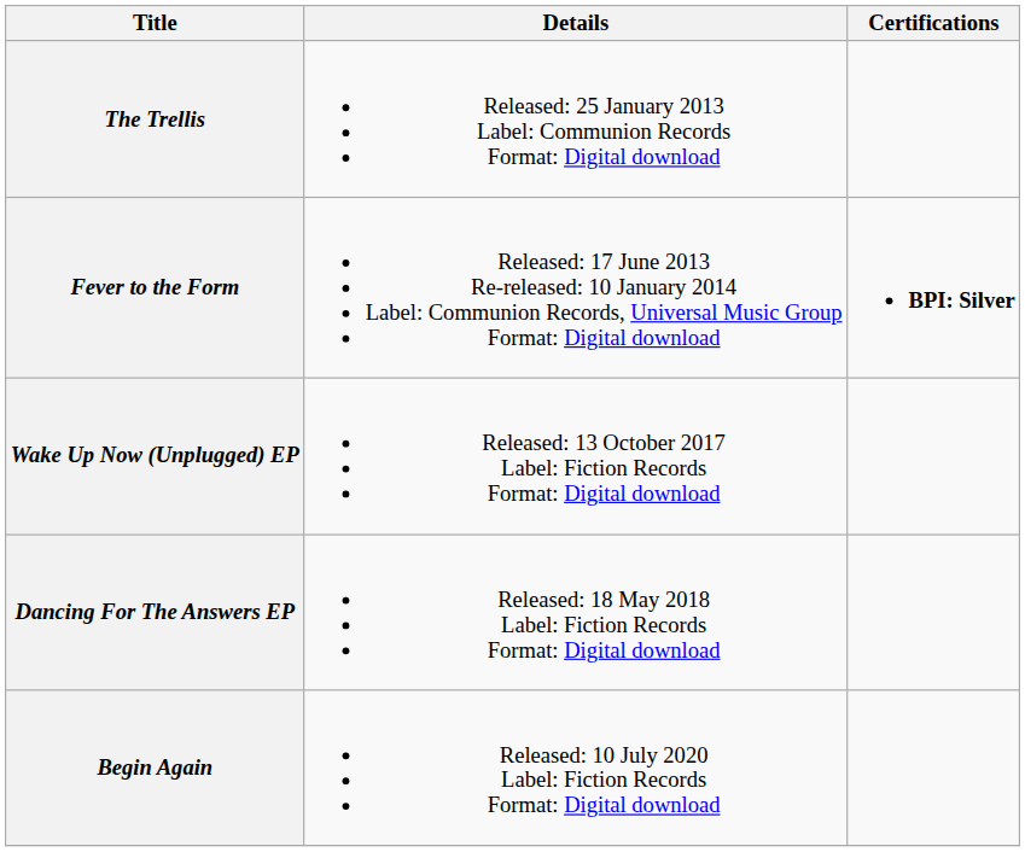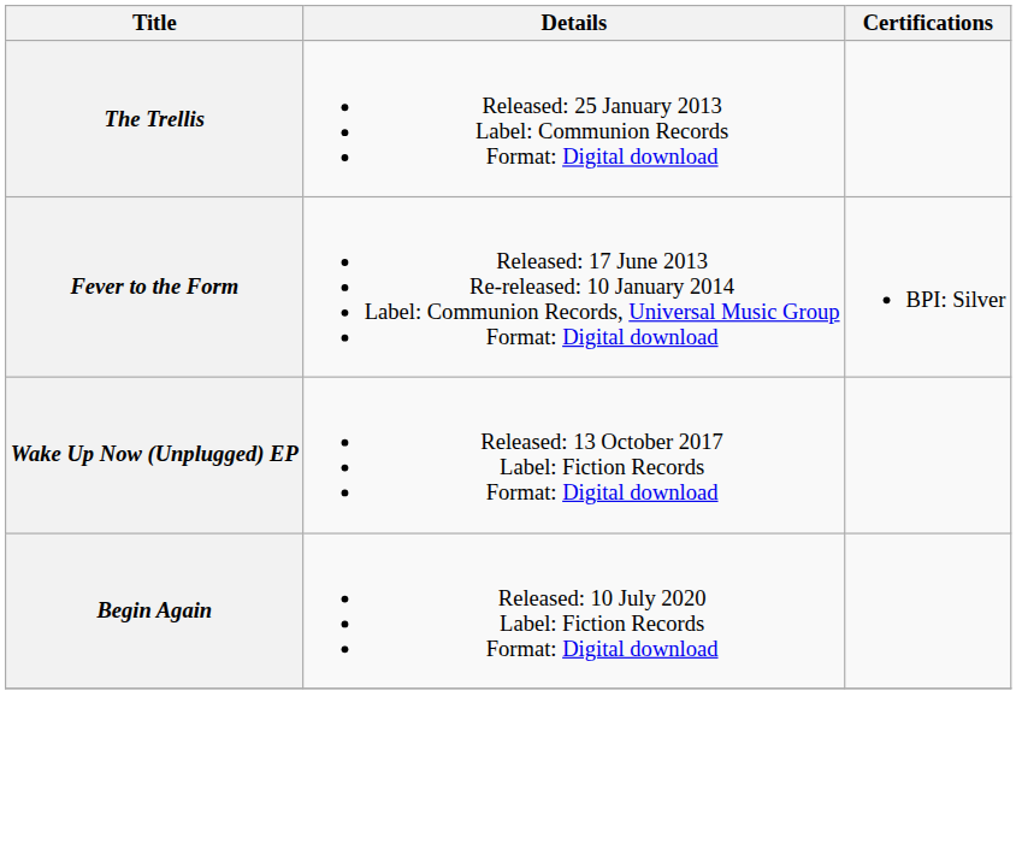 <table class="wikitable plainrowheaders" style="text-align:center;">
 <tr>
 <th scope="col">Title</th>
 <th scope="col">Details</th>
 <th scope="col">Certifications</th>
 </tr>
 <tr>
 <th scope="row"><em>The Trellis</em></th>
 <td><br><ul><li>Released: 25 January 2013</li><li>Label: Communion Records</li><li>Format: <a href='#'>Digital download</a></li></ul></td>
 <td></td>
 </tr>
 <tr>
 <th scope="row"><em>Fever to the Form</em></th>
 <td><br><ul><li>Released: 17 June 2013</li><li>Re-released: 10 January 2014</li><li>Label: Communion Records, <a href='#'>Universal Music Group</a></li><li>Format: <a href='#'>Digital download</a></li></ul></td>
-<td><strong><br><ul><li>BPI: Silver</li></ul></strong></td>
+<td><br><ul><li>BPI: Silver</li></ul></td>
 </tr>
 <tr>
 <th scope="row"><em>Wake Up Now (Unplugged) EP</em></th>
 <td><br><ul><li>Released: 13 October 2017</li><li>Label: Fiction Records</li><li>Format: <a href='#'>Digital download</a></li></ul></td>
-<td></td>
-</tr>
-<tr>
-<th scope="row"><em>Dancing For The Answers EP</em></th>
-<td><br><ul><li>Released: 18 May 2018</li><li>Label: Fiction Records</li><li>Format: <a href='#'>Digital download</a></li></ul></td>
 <td></td>
 </tr>
 <tr>
 <th scope="row"><em>Begin Again</em></th>
 <td><br><ul><li>Released: 10 July 2020</li><li>Label: Fiction Records</li><li>Format: <a href='#'>Digital download</a></li></ul></td>
 <td></td>
 </tr>
 <tr>
 </tr>
 </table>
